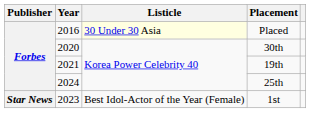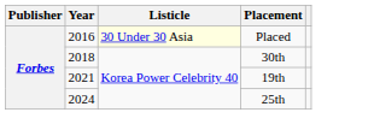 <table class="wikitable plainrowheaders sortable" style="text-align:center">
 <tr>
 <th scope="col">Publisher</th>
 <th scope="col">Year</th>
 <th scope="col">Listicle</th>
 <th scope="col">Placement</th>
 <th scope="col" class="unsortable"></th>
 </tr>
 <tr>
 <th scope="row" rowspan="4"><em><a href='#'>Forbes</a></em></th>
 <td>2016</td>
 <td style="background: lightyellow; text-align:left"><a href='#'>30 Under 30</a> Asia</td>
 <td>Placed</td>
 <td></td>
 </tr>
 <tr>
-<td>2020</td>
+<td>2018</td>
 <td rowspan="3" style="text-align:left"><a href='#'>Korea Power Celebrity 40</a></td>
 <td>30th</td>
 <td></td>
 </tr>
 <tr>
 <td>2021</td>
 <td>19th</td>
 <td></td>
 </tr>
 <tr>
 <td>2024</td>
 <td>25th</td>
 <td></td>
 </tr>
-<tr>
-<th scope="row"><em>Star News</em></th>
-<td>2023</td>
-<td style="text-align:left">Best Idol-Actor of the Year (Female)</td>
-<td>1st</td>
-<td></td>
-</tr>
 </table>
